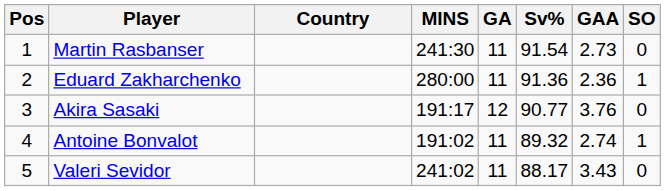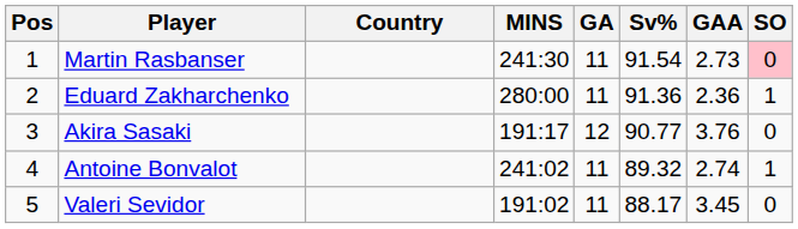 <table class="wikitable sortable" style="text-align: center;">
 <tr>
 <th width=30>Pos</th>
 <th width=165>Player</th>
 <th width=125>Country</th>
 <th width=20>MINS</th>
 <th width=20>GA</th>
 <th width=20>Sv%</th>
 <th width=20>GAA</th>
 <th width=20>SO</th>
 </tr>
 <tr>
 <td>1</td>
 <td align=left><a href='#'>Martin Rasbanser</a></td>
 <td align=left></td>
 <td>241:30</td>
 <td>11</td>
 <td>91.54</td>
 <td>2.73</td>
-<td>0</td>
+<td style="background: pink;">0</td>
 </tr>
 <tr>
 <td>2</td>
 <td align=left><a href='#'>Eduard Zakharchenko</a></td>
 <td align=left></td>
 <td>280:00</td>
 <td>11</td>
 <td>91.36</td>
 <td>2.36</td>
 <td>1</td>
 </tr>
 <tr>
 <td>3</td>
 <td align=left><a href='#'>Akira Sasaki</a></td>
 <td align=left></td>
 <td>191:17</td>
 <td>12</td>
 <td>90.77</td>
 <td>3.76</td>
 <td>0</td>
 </tr>
 <tr>
 <td>4</td>
 <td align=left><a href='#'>Antoine Bonvalot</a></td>
 <td align=left></td>
-<td>191:02</td>
+<td>241:02</td>
 <td>11</td>
 <td>89.32</td>
 <td>2.74</td>
 <td>1</td>
 </tr>
 <tr>
 <td>5</td>
 <td align=left><a href='#'>Valeri Sevidor</a></td>
 <td align=left></td>
-<td>241:02</td>
+<td>191:02</td>
 <td>11</td>
 <td>88.17</td>
-<td>3.43</td>
+<td>3.45</td>
 <td>0</td>
 </tr>
 </table>
